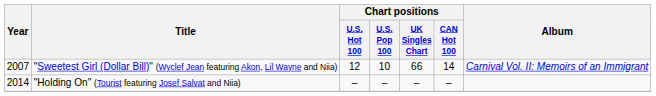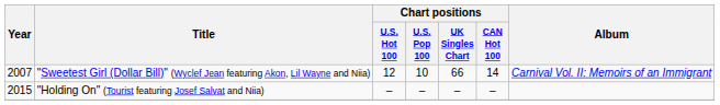 <table class="wikitable">
 <tr>
 <th rowspan="2">Year</th>
 <th rowspan="2">Title</th>
 <th colspan="4">Chart positions</th>
 <th rowspan="2">Album</th>
 </tr>
 <tr>
 <th width="40"><small><a href='#'>U.S. Hot 100</a></small></th>
 <th width="40"><small><a href='#'>U.S.<br>Pop 100</a></small></th>
 <th width="40"><small><a href='#'>UK Singles Chart</a></small></th>
 <th width="40"><small><a href='#'>CAN Hot 100</a></small></th>
 </tr>
 <tr>
 <td>2007</td>
 <td>"<a href='#'>Sweetest Girl (Dollar Bill)</a>" <small>(<a href='#'>Wyclef Jean</a> featuring <a href='#'>Akon</a>, <a href='#'>Lil Wayne</a> and Niia)</small></td>
 <td align="center">12</td>
 <td align="center">10</td>
 <td align="center">66</td>
 <td align="center">14</td>
 <td><em><a href='#'>Carnival Vol. II: Memoirs of an Immigrant</a></em></td>
 </tr>
 <tr>
-<td>2014</td>
+<td>2015</td>
 <td>"Holding On" <small>(<a href='#'>Tourist</a> featuring <a href='#'>Josef Salvat</a> and Niia)</small></td>
 <td align="center">–</td>
 <td align="center">–</td>
 <td align="center">–</td>
 <td align="center">–</td>
 <td></td>
 </tr>
 <tr>
 </tr>
 </table>
